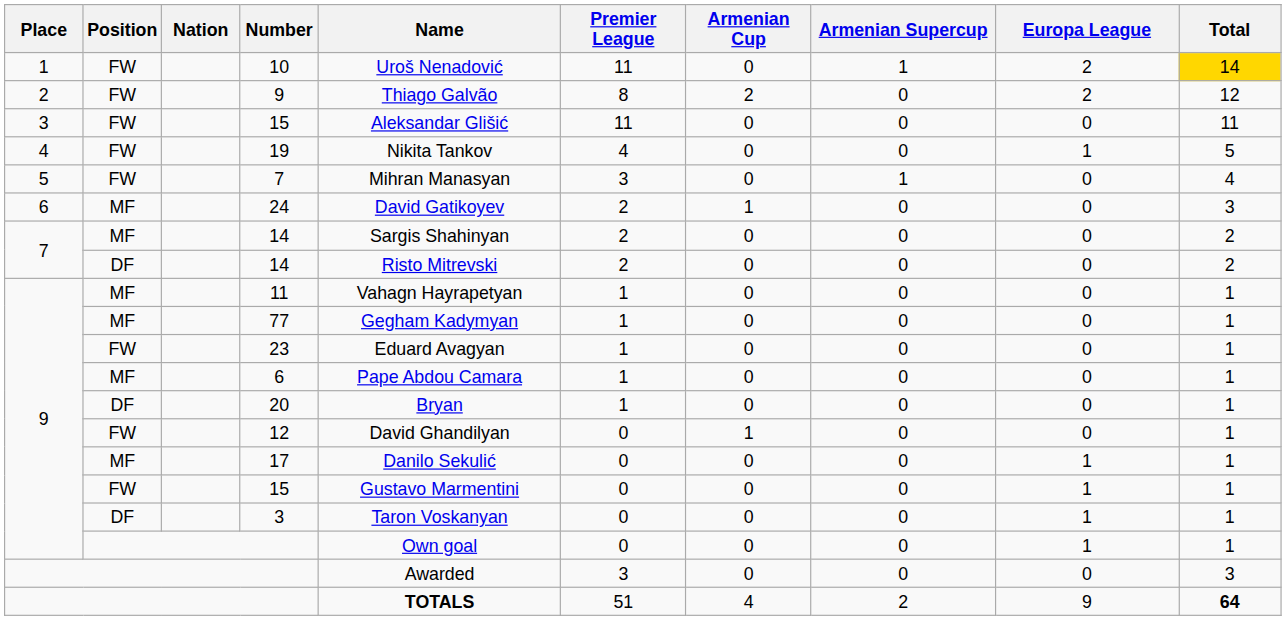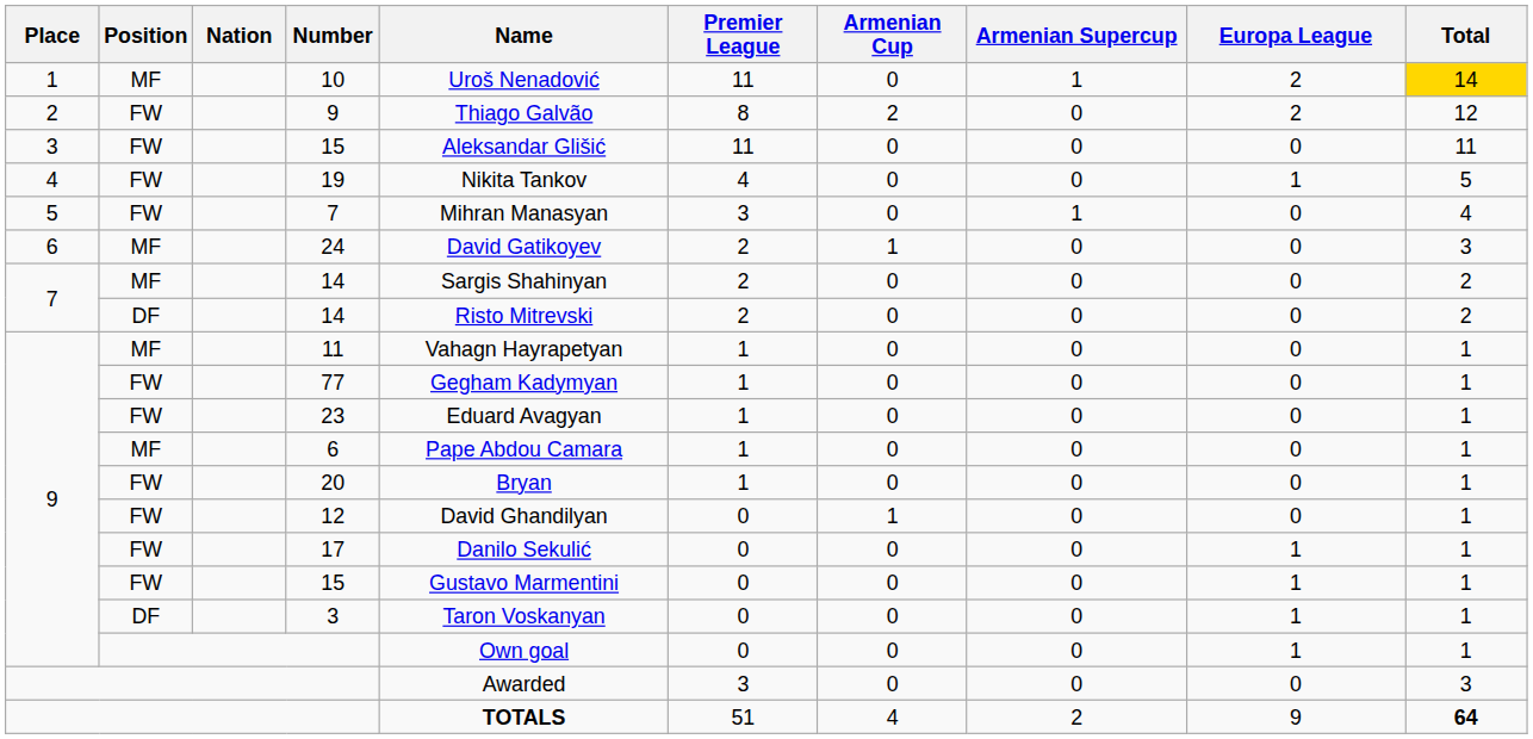 <table class="wikitable" style="font-size: 95%; text-align: center;">
 <tr>
 <th width=60>Place</th>
 <th width=60>Position</th>
 <th width=60>Nation</th>
 <th width=60>Number</th>
 <th width=200>Name</th>
 <th width=100><a href='#'>Premier League</a></th>
 <th width=100><a href='#'>Armenian Cup</a></th>
 <th width=150><a href='#'>Armenian Supercup</a></th>
 <th width=150><a href='#'>Europa League</a></th>
 <th width=80><strong>Total</strong></th>
 </tr>
 <tr>
 <td>1</td>
-<td>FW</td>
+<td>MF</td>
 <td></td>
 <td>10</td>
 <td><a href='#'>Uroš Nenadović</a></td>
 <td>11</td>
 <td>0</td>
 <td>1</td>
 <td>2</td>
 <td style="background: gold;">14</td>
 </tr>
 <tr>
 <td>2</td>
 <td>FW</td>
 <td></td>
 <td>9</td>
 <td><a href='#'>Thiago Galvão</a></td>
 <td>8</td>
 <td>2</td>
 <td>0</td>
 <td>2</td>
 <td>12</td>
 </tr>
 <tr>
 <td>3</td>
 <td>FW</td>
 <td></td>
 <td>15</td>
 <td><a href='#'>Aleksandar Glišić</a></td>
 <td>11</td>
 <td>0</td>
 <td>0</td>
 <td>0</td>
 <td>11</td>
 </tr>
 <tr>
 <td>4</td>
 <td>FW</td>
 <td></td>
 <td>19</td>
 <td>Nikita Tankov</td>
 <td>4</td>
 <td>0</td>
 <td>0</td>
 <td>1</td>
 <td>5</td>
 </tr>
 <tr>
 <td>5</td>
 <td>FW</td>
 <td></td>
 <td>7</td>
 <td>Mihran Manasyan</td>
 <td>3</td>
 <td>0</td>
 <td>1</td>
 <td>0</td>
 <td>4</td>
 </tr>
 <tr>
 <td>6</td>
 <td>MF</td>
 <td></td>
 <td>24</td>
 <td><a href='#'>David Gatikoyev</a></td>
 <td>2</td>
 <td>1</td>
 <td>0</td>
 <td>0</td>
 <td>3</td>
 </tr>
 <tr>
 <td rowspan="2">7</td>
 <td>MF</td>
 <td></td>
 <td>14</td>
 <td>Sargis Shahinyan</td>
 <td>2</td>
 <td>0</td>
 <td>0</td>
 <td>0</td>
 <td>2</td>
 </tr>
 <tr>
 <td>DF</td>
 <td></td>
 <td>14</td>
 <td><a href='#'>Risto Mitrevski</a></td>
 <td>2</td>
 <td>0</td>
 <td>0</td>
 <td>0</td>
 <td>2</td>
 </tr>
 <tr>
 <td rowspan="10">9</td>
 <td>MF</td>
 <td></td>
 <td>11</td>
 <td>Vahagn Hayrapetyan</td>
 <td>1</td>
 <td>0</td>
 <td>0</td>
 <td>0</td>
 <td>1</td>
 </tr>
 <tr>
-<td>MF</td>
+<td>FW</td>
 <td></td>
 <td>77</td>
 <td><a href='#'>Gegham Kadymyan</a></td>
 <td>1</td>
 <td>0</td>
 <td>0</td>
 <td>0</td>
 <td>1</td>
 </tr>
 <tr>
 <td>FW</td>
 <td></td>
 <td>23</td>
 <td>Eduard Avagyan</td>
 <td>1</td>
 <td>0</td>
 <td>0</td>
 <td>0</td>
 <td>1</td>
 </tr>
 <tr>
 <td>MF</td>
 <td></td>
 <td>6</td>
 <td><a href='#'>Pape Abdou Camara</a></td>
 <td>1</td>
 <td>0</td>
 <td>0</td>
 <td>0</td>
 <td>1</td>
 </tr>
 <tr>
-<td>DF</td>
+<td>FW</td>
 <td></td>
 <td>20</td>
 <td><a href='#'>Bryan</a></td>
 <td>1</td>
 <td>0</td>
 <td>0</td>
 <td>0</td>
 <td>1</td>
 </tr>
 <tr>
 <td>FW</td>
 <td></td>
 <td>12</td>
 <td>David Ghandilyan</td>
 <td>0</td>
 <td>1</td>
 <td>0</td>
 <td>0</td>
 <td>1</td>
 </tr>
 <tr>
-<td>MF</td>
+<td>FW</td>
 <td></td>
 <td>17</td>
 <td><a href='#'>Danilo Sekulić</a></td>
 <td>0</td>
 <td>0</td>
 <td>0</td>
 <td>1</td>
 <td>1</td>
 </tr>
 <tr>
 <td>FW</td>
 <td></td>
 <td>15</td>
 <td><a href='#'>Gustavo Marmentini</a></td>
 <td>0</td>
 <td>0</td>
 <td>0</td>
 <td>1</td>
 <td>1</td>
 </tr>
 <tr>
 <td>DF</td>
 <td></td>
 <td>3</td>
 <td><a href='#'>Taron Voskanyan</a></td>
 <td>0</td>
 <td>0</td>
 <td>0</td>
 <td>1</td>
 <td>1</td>
 </tr>
 <tr>
 <td colspan="3"></td>
 <td><a href='#'>Own goal</a></td>
 <td>0</td>
 <td>0</td>
 <td>0</td>
 <td>1</td>
 <td>1</td>
 </tr>
 <tr>
 <td colspan="4"></td>
 <td>Awarded</td>
 <td>3</td>
 <td>0</td>
 <td>0</td>
 <td>0</td>
 <td>3</td>
 </tr>
 <tr>
 <td colspan="4"></td>
 <td><strong>TOTALS</strong></td>
 <td>51</td>
 <td>4</td>
 <td>2</td>
 <td>9</td>
 <td><strong>64</strong></td>
 </tr>
 </table>
